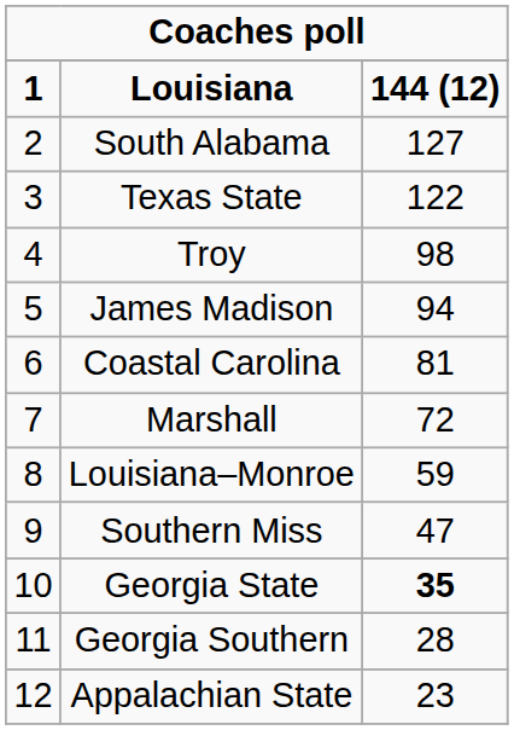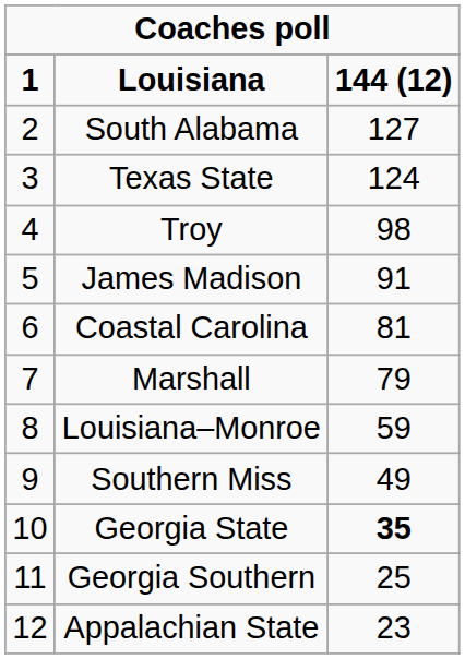 <table class="wikitable">
 <tr align="center">
 <td align="center" Colspan="3"><strong>Coaches poll</strong></td>
 </tr>
 <tr align="center">
 </tr>
 <tr align="center">
 <td><strong>1</strong></td>
 <td><strong>Louisiana</strong></td>
 <td><strong>144 (12)</strong></td>
 </tr>
 <tr align="center">
 <td>2</td>
 <td>South Alabama</td>
 <td>127</td>
 </tr>
 <tr align="center">
 <td>3</td>
 <td>Texas State</td>
-<td>122</td>
+<td>124</td>
 </tr>
 <tr align="center">
 <td>4</td>
 <td>Troy</td>
 <td>98</td>
 </tr>
 <tr align="center">
 <td>5</td>
 <td>James Madison</td>
-<td>94</td>
+<td>91</td>
 </tr>
 <tr align="center">
 <td>6</td>
 <td>Coastal Carolina</td>
 <td>81</td>
 </tr>
 <tr align="center">
 <td>7</td>
 <td>Marshall</td>
-<td>72</td>
+<td>79</td>
 </tr>
 <tr align="center">
 <td>8</td>
 <td>Louisiana–Monroe</td>
 <td>59</td>
 </tr>
 <tr align="center">
 <td>9</td>
 <td>Southern Miss</td>
-<td>47</td>
+<td>49</td>
 </tr>
 <tr align="center">
 <td>10</td>
 <td>Georgia State</td>
 <td><strong>35</strong></td>
 </tr>
 <tr align="center">
 <td>11</td>
 <td>Georgia Southern</td>
-<td>28</td>
+<td>25</td>
 </tr>
 <tr align="center">
 <td>12</td>
 <td>Appalachian State</td>
 <td>23</td>
 </tr>
 </table>
